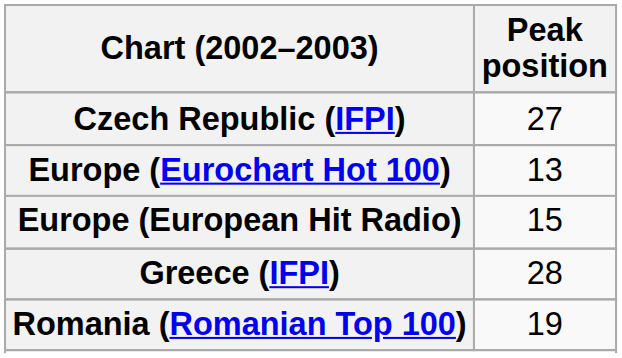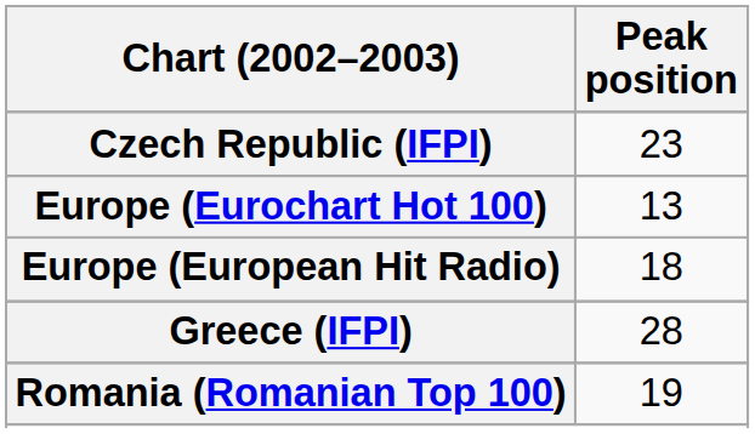 <table class="wikitable sortable plainrowheaders" style="text-align:center">
 <tr>
 <th scope="col">Chart (2002–2003)</th>
 <th scope="col">Peak<br>position</th>
 </tr>
 <tr>
 </tr>
 <tr>
 </tr>
 <tr>
 </tr>
 <tr>
 </tr>
 <tr>
 <th scope="row">Czech Republic (<a href='#'>IFPI</a>)</th>
-<td>27</td>
+<td>23</td>
 </tr>
 <tr>
 </tr>
 <tr>
 <th scope="row">Europe (<a href='#'>Eurochart Hot 100</a>)</th>
 <td>13</td>
 </tr>
 <tr>
 <th scope="row">Europe (European Hit Radio)</th>
-<td>15</td>
+<td>18</td>
 </tr>
 <tr>
 </tr>
 <tr>
 </tr>
 <tr>
 <th scope="row">Greece (<a href='#'>IFPI</a>)</th>
 <td>28</td>
 </tr>
 <tr>
 </tr>
 <tr>
 </tr>
 <tr>
 </tr>
 <tr>
 </tr>
 <tr>
 </tr>
 <tr>
 </tr>
 <tr>
 <th scope="row">Romania (<a href='#'>Romanian Top 100</a>)</th>
 <td>19</td>
 </tr>
 <tr>
 </tr>
 <tr>
 </tr>
 <tr>
 </tr>
 <tr>
 </tr>
 <tr>
 </tr>
 <tr>
 </tr>
 </table>
